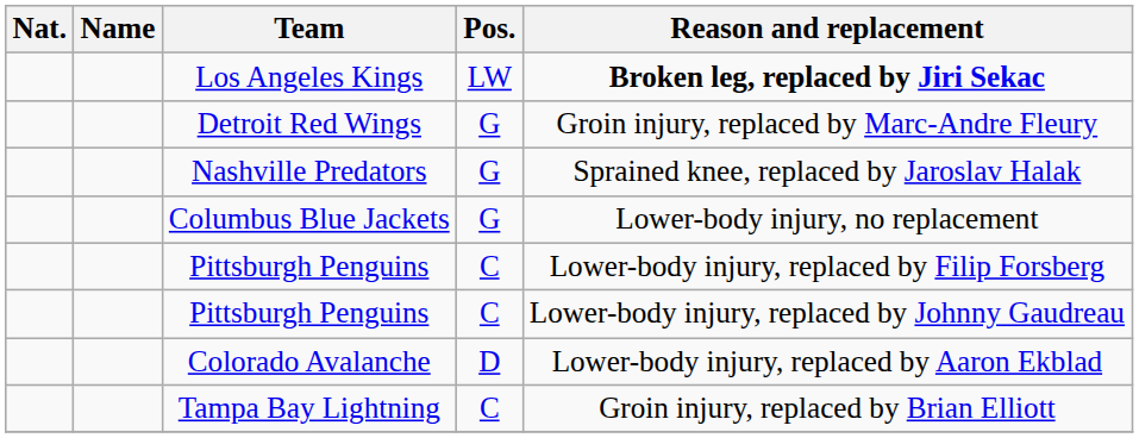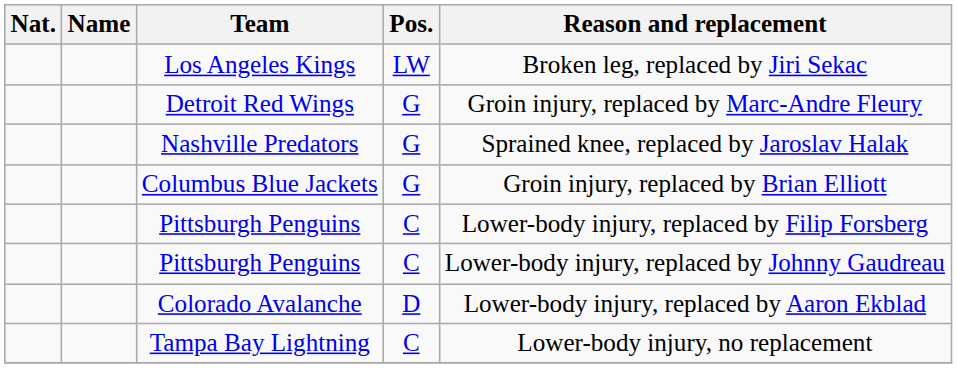 <table class="wikitable sortable" style="text-align:center">
 <tr>
 <th>Nat.</th>
 <th>Name</th>
 <th>Team</th>
 <th>Pos.</th>
 <th colspan=2>Reason and replacement</th>
 </tr>
 <tr>
 <td></td>
 <td></td>
 <td><a href='#'>Los Angeles Kings</a></td>
 <td><a href='#'>LW</a></td>
-<td><strong>Broken leg, replaced by <a href='#'>Jiri Sekac</a></strong></td>
+<td>Broken leg, replaced by <a href='#'>Jiri Sekac</a></td>
 </tr>
 <tr>
 <td></td>
 <td></td>
 <td><a href='#'>Detroit Red Wings</a></td>
 <td><a href='#'>G</a></td>
 <td>Groin injury, replaced by <a href='#'>Marc-Andre Fleury</a></td>
 </tr>
 <tr>
 <td></td>
 <td></td>
 <td><a href='#'>Nashville Predators</a></td>
 <td><a href='#'>G</a></td>
 <td>Sprained knee, replaced by <a href='#'>Jaroslav Halak</a></td>
 </tr>
 <tr>
 <td></td>
 <td></td>
 <td><a href='#'>Columbus Blue Jackets</a></td>
 <td><a href='#'>G</a></td>
-<td>Lower-body injury, no replacement</td>
+<td>Groin injury, replaced by <a href='#'>Brian Elliott</a></td>
 </tr>
 <tr>
 <td></td>
 <td></td>
 <td><a href='#'>Pittsburgh Penguins</a></td>
 <td><a href='#'>C</a></td>
 <td>Lower-body injury, replaced by <a href='#'>Filip Forsberg</a></td>
 </tr>
 <tr>
 <td></td>
 <td></td>
 <td><a href='#'>Pittsburgh Penguins</a></td>
 <td><a href='#'>C</a></td>
 <td>Lower-body injury, replaced by <a href='#'>Johnny Gaudreau</a></td>
 </tr>
 <tr>
 <td></td>
 <td></td>
 <td><a href='#'>Colorado Avalanche</a></td>
 <td><a href='#'>D</a></td>
 <td>Lower-body injury, replaced by <a href='#'>Aaron Ekblad</a></td>
 </tr>
 <tr>
 <td></td>
 <td></td>
 <td><a href='#'>Tampa Bay Lightning</a></td>
 <td><a href='#'>C</a></td>
-<td>Groin injury, replaced by <a href='#'>Brian Elliott</a></td>
+<td>Lower-body injury, no replacement</td>
 </tr>
 <tr>
 </tr>
 </table>
